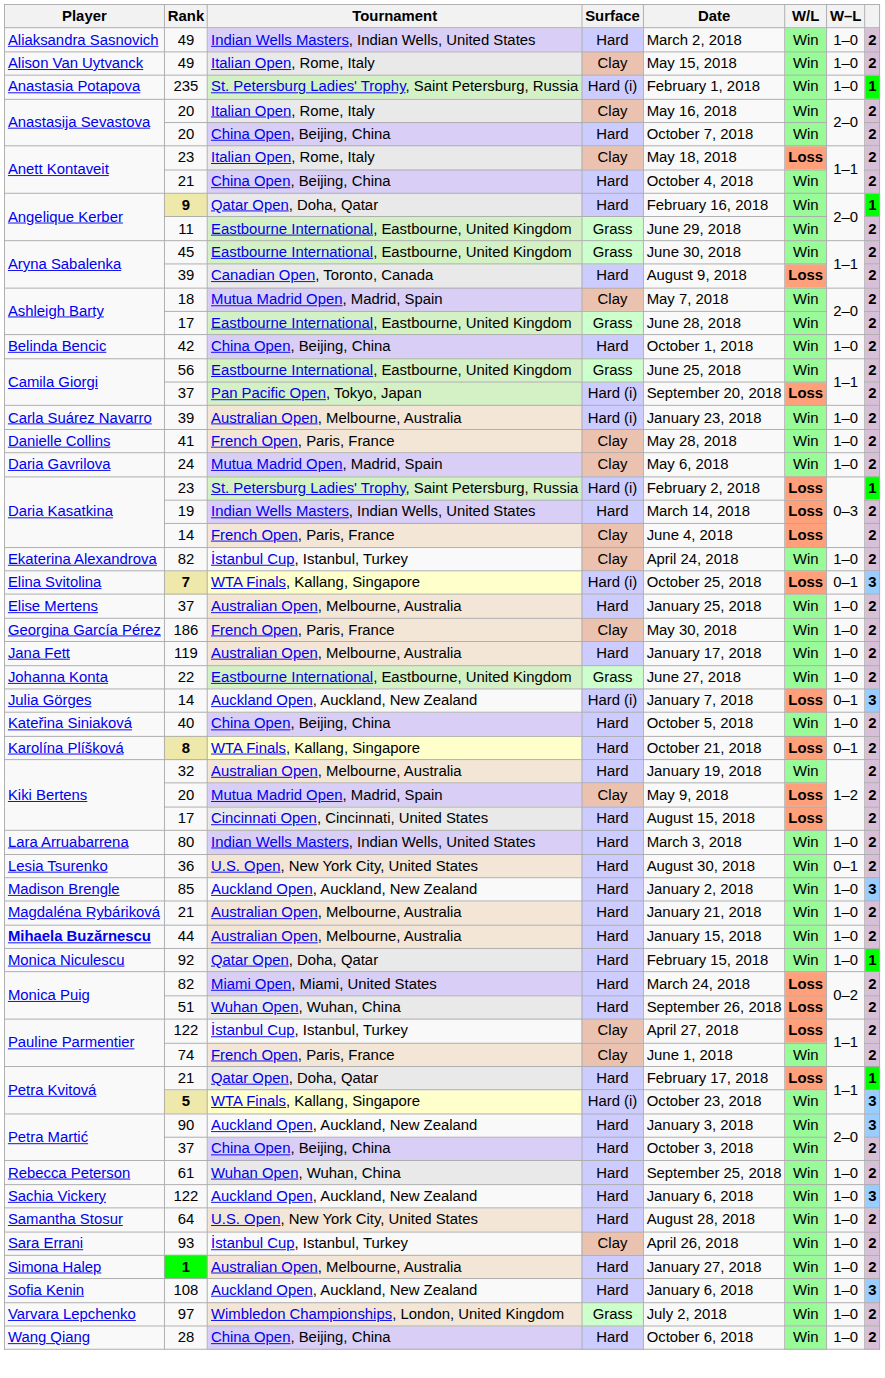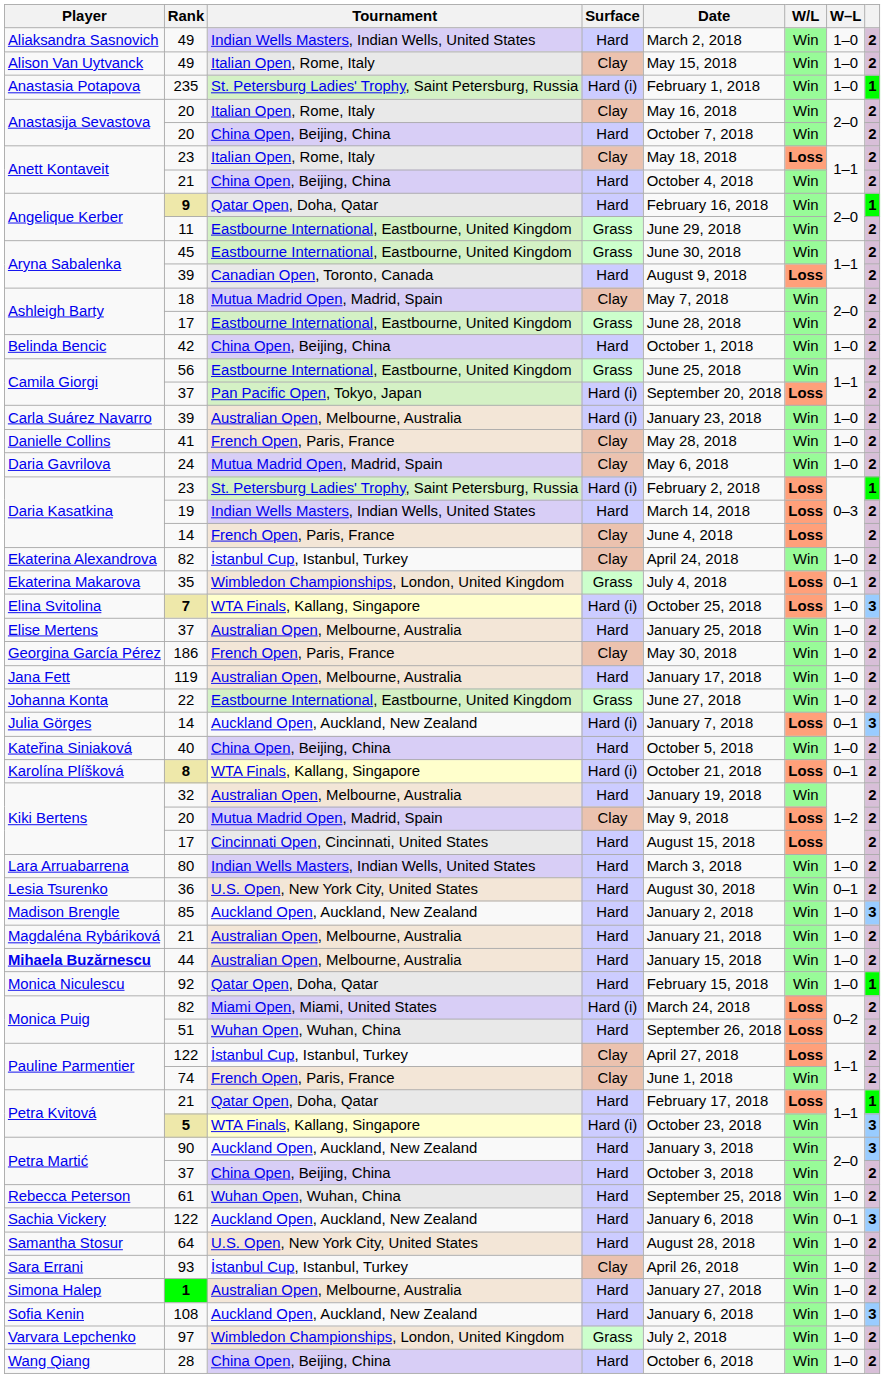 <table class="sortable wikitable">
 <tr>
 <th>Player</th>
 <th>Rank</th>
 <th>Tournament</th>
 <th>Surface</th>
 <th>Date</th>
 <th>W/L</th>
 <th>W–L</th>
 <th></th>
 </tr>
 <tr>
 <td> <a href='#'>Aliaksandra Sasnovich</a></td>
 <td align=center>49</td>
 <td bgcolor=d8cef6><a href='#'>Indian Wells Masters</a>, Indian Wells, United States</td>
 <td align=center bgcolor=CCCCFF>Hard</td>
 <td>March 2, 2018</td>
 <td align=center bgcolor=98fb98>Win</td>
 <td align=center>1–0</td>
 <td align=center bgcolor=thistle><strong>2</strong></td>
 </tr>
 <tr>
 <td> <a href='#'>Alison Van Uytvanck</a></td>
 <td align=center>49</td>
 <td bgcolor=E9E9E9><a href='#'>Italian Open</a>, Rome, Italy</td>
 <td align=center bgcolor=EBC2AF>Clay</td>
 <td>May 15, 2018</td>
 <td align=center bgcolor=98fb98>Win</td>
 <td align=center>1–0</td>
 <td align=center bgcolor=thistle><strong>2</strong></td>
 </tr>
 <tr>
 <td> <a href='#'>Anastasia Potapova</a></td>
 <td align=center>235</td>
 <td bgcolor=D4F1C5><a href='#'>St. Petersburg Ladies' Trophy</a>, Saint Petersburg, Russia</td>
 <td align=center bgcolor=CCCCFF>Hard (i)</td>
 <td>February 1, 2018</td>
 <td align=center bgcolor=98fb98>Win</td>
 <td align=center>1–0</td>
 <td align=center bgcolor=lime><strong>1</strong></td>
 </tr>
 <tr>
 <td rowspan=2> <a href='#'>Anastasija Sevastova</a></td>
 <td align=center>20</td>
 <td bgcolor=E9E9E9><a href='#'>Italian Open</a>, Rome, Italy</td>
 <td align=center bgcolor=EBC2AF>Clay</td>
 <td>May 16, 2018</td>
 <td align=center bgcolor=98fb98>Win</td>
 <td rowspan=2 align=center>2–0</td>
 <td align=center bgcolor=thistle><strong>2</strong></td>
 </tr>
 <tr>
 <td align=center>20</td>
 <td bgcolor=d8cef6><a href='#'>China Open</a>, Beijing, China</td>
 <td align=center bgcolor=CCCCFF>Hard</td>
 <td>October 7, 2018</td>
 <td align=center bgcolor=98fb98>Win</td>
 <td align=center bgcolor=thistle><strong>2</strong></td>
 </tr>
 <tr>
 <td rowspan=2> <a href='#'>Anett Kontaveit</a></td>
 <td align=center>23</td>
 <td bgcolor=E9E9E9><a href='#'>Italian Open</a>, Rome, Italy</td>
 <td align=center bgcolor=EBC2AF>Clay</td>
 <td>May 18, 2018</td>
 <td align=center bgcolor=ffa07a><strong>Loss</strong></td>
 <td rowspan=2 align=center>1–1</td>
 <td align=center bgcolor=thistle><strong>2</strong></td>
 </tr>
 <tr>
 <td align=center>21</td>
 <td bgcolor=d8cef6><a href='#'>China Open</a>, Beijing, China</td>
 <td align=center bgcolor=CCCCFF>Hard</td>
 <td>October 4, 2018</td>
 <td align=center bgcolor=98fb98>Win</td>
 <td align=center bgcolor=thistle><strong>2</strong></td>
 </tr>
 <tr>
 <td rowspan=2> <a href='#'>Angelique Kerber</a></td>
 <td align=center bgcolor=EEE8AA><strong>9</strong></td>
 <td bgcolor=E9E9E9><a href='#'>Qatar Open</a>, Doha, Qatar</td>
 <td align=center bgcolor=CCCCFF>Hard</td>
 <td>February 16, 2018</td>
 <td align=center bgcolor=98fb98>Win</td>
 <td rowspan=2 align=center>2–0</td>
 <td align=center bgcolor=lime><strong>1</strong></td>
 </tr>
 <tr>
 <td align=center>11</td>
 <td bgcolor=D4F1C5><a href='#'>Eastbourne International</a>, Eastbourne, United Kingdom</td>
 <td align=center bgcolor=CCFFCC>Grass</td>
 <td>June 29, 2018</td>
 <td align=center bgcolor=98fb98>Win</td>
 <td align=center bgcolor=thistle><strong>2</strong></td>
 </tr>
 <tr>
 <td rowspan=2> <a href='#'>Aryna Sabalenka</a></td>
 <td align=center>45</td>
 <td bgcolor=D4F1C5><a href='#'>Eastbourne International</a>, Eastbourne, United Kingdom</td>
 <td align=center bgcolor=CCFFCC>Grass</td>
 <td>June 30, 2018</td>
 <td align=center bgcolor=98fb98>Win</td>
 <td rowspan=2 align=center>1–1</td>
 <td align=center bgcolor=thistle><strong>2</strong></td>
 </tr>
 <tr>
 <td align=center>39</td>
 <td bgcolor=E9E9E9><a href='#'>Canadian Open</a>, Toronto, Canada</td>
 <td align=center bgcolor=CCCCFF>Hard</td>
 <td>August 9, 2018</td>
 <td align=center bgcolor=ffa07a><strong>Loss</strong></td>
 <td align=center bgcolor=thistle><strong>2</strong></td>
 </tr>
 <tr>
 <td rowspan=2> <a href='#'>Ashleigh Barty</a></td>
 <td align=center>18</td>
 <td bgcolor=d8cef6><a href='#'>Mutua Madrid Open</a>, Madrid, Spain</td>
 <td align=center bgcolor=EBC2AF>Clay</td>
 <td>May 7, 2018</td>
 <td align=center bgcolor=98fb98>Win</td>
 <td rowspan=2 align=center>2–0</td>
 <td align=center bgcolor=thistle><strong>2</strong></td>
 </tr>
 <tr>
 <td align=center>17</td>
 <td bgcolor=D4F1C5><a href='#'>Eastbourne International</a>, Eastbourne, United Kingdom</td>
 <td align=center bgcolor=CCFFCC>Grass</td>
 <td>June 28, 2018</td>
 <td align=center bgcolor=98fb98>Win</td>
 <td align=center bgcolor=thistle><strong>2</strong></td>
 </tr>
 <tr>
 <td> <a href='#'>Belinda Bencic</a></td>
 <td align=center>42</td>
 <td bgcolor=d8cef6><a href='#'>China Open</a>, Beijing, China</td>
 <td align=center bgcolor=CCCCFF>Hard</td>
 <td>October 1, 2018</td>
 <td align=center bgcolor=98fb98>Win</td>
 <td align=center>1–0</td>
 <td align=center bgcolor=thistle><strong>2</strong></td>
 </tr>
 <tr>
 <td rowspan=2> <a href='#'>Camila Giorgi</a></td>
 <td align=center>56</td>
 <td bgcolor=D4F1C5><a href='#'>Eastbourne International</a>, Eastbourne, United Kingdom</td>
 <td align=center bgcolor=CCFFCC>Grass</td>
 <td>June 25, 2018</td>
 <td align=center bgcolor=98fb98>Win</td>
 <td rowspan=2 align=center>1–1</td>
 <td align=center bgcolor=thistle><strong>2</strong></td>
 </tr>
 <tr>
 <td align=center>37</td>
 <td bgcolor=D4F1C5><a href='#'>Pan Pacific Open</a>, Tokyo, Japan</td>
 <td align=center bgcolor=CCCCFF>Hard (i)</td>
 <td>September 20, 2018</td>
 <td align=center bgcolor=ffa07a><strong>Loss</strong></td>
 <td align=center bgcolor=thistle><strong>2</strong></td>
 </tr>
 <tr>
 <td> <a href='#'>Carla Suárez Navarro</a></td>
 <td align=center>39</td>
 <td bgcolor=f3e6d7><a href='#'>Australian Open</a>, Melbourne, Australia</td>
 <td align=center bgcolor=CCCCFF>Hard (i)</td>
 <td>January 23, 2018</td>
 <td align=center bgcolor=98fb98>Win</td>
 <td align=center>1–0</td>
 <td align=center bgcolor=thistle><strong>2</strong></td>
 </tr>
 <tr>
 <td> <a href='#'>Danielle Collins</a></td>
 <td align=center>41</td>
 <td bgcolor=f3e6d7><a href='#'>French Open</a>, Paris, France</td>
 <td align=center bgcolor=EBC2AF>Clay</td>
 <td>May 28, 2018</td>
 <td align=center bgcolor=98fb98>Win</td>
 <td align=center>1–0</td>
 <td align=center bgcolor=thistle><strong>2</strong></td>
 </tr>
 <tr>
 <td> <a href='#'>Daria Gavrilova</a></td>
 <td align=center>24</td>
 <td bgcolor=d8cef6><a href='#'>Mutua Madrid Open</a>, Madrid, Spain</td>
 <td align=center bgcolor=EBC2AF>Clay</td>
 <td>May 6, 2018</td>
 <td align=center bgcolor=98fb98>Win</td>
 <td align=center>1–0</td>
 <td align=center bgcolor=thistle><strong>2</strong></td>
 </tr>
 <tr>
 <td rowspan=3> <a href='#'>Daria Kasatkina</a></td>
 <td align=center>23</td>
 <td bgcolor=D4F1C5><a href='#'>St. Petersburg Ladies' Trophy</a>, Saint Petersburg, Russia</td>
 <td align=center bgcolor=CCCCFF>Hard (i)</td>
 <td>February 2, 2018</td>
 <td align=center bgcolor=ffa07a><strong>Loss</strong></td>
 <td rowspan=3 align=center>0–3</td>
 <td align=center bgcolor=lime><strong>1</strong></td>
 </tr>
 <tr>
 <td align=center>19</td>
 <td bgcolor=d8cef6><a href='#'>Indian Wells Masters</a>, Indian Wells, United States</td>
 <td align=center bgcolor=CCCCFF>Hard</td>
 <td>March 14, 2018</td>
 <td align=center bgcolor=ffa07a><strong>Loss</strong></td>
 <td align=center bgcolor=thistle><strong>2</strong></td>
 </tr>
 <tr>
 <td align=center>14</td>
 <td bgcolor=f3e6d7><a href='#'>French Open</a>, Paris, France</td>
 <td align=center bgcolor=EBC2AF>Clay</td>
 <td>June 4, 2018</td>
 <td align=center bgcolor=ffa07a><strong>Loss</strong></td>
 <td align=center bgcolor=thistle><strong>2</strong></td>
 </tr>
 <tr>
 <td> <a href='#'>Ekaterina Alexandrova</a></td>
 <td align=center>82</td>
 <td><a href='#'>İstanbul Cup</a>, Istanbul, Turkey</td>
 <td align=center bgcolor=EBC2AF>Clay</td>
 <td>April 24, 2018</td>
 <td align=center bgcolor=98fb98>Win</td>
 <td align=center>1–0</td>
 <td align=center bgcolor=thistle><strong>2</strong></td>
 </tr>
 <tr>
+<td> <a href='#'>Ekaterina Makarova</a></td>
+<td align=center>35</td>
+<td bgcolor=f3e6d7><a href='#'>Wimbledon Championships</a>, London, United Kingdom</td>
+<td align=center bgcolor=CCFFCC>Grass</td>
+<td>July 4, 2018</td>
+<td align=center bgcolor=ffa07a><strong>Loss</strong></td>
+<td align=center>0–1</td>
+<td align=center bgcolor=thistle><strong>2</strong></td>
+</tr>
+<tr>
 <td> <a href='#'>Elina Svitolina</a></td>
 <td align=center bgcolor=EEE8AA><strong>7</strong></td>
 <td bgcolor=#ffc><a href='#'>WTA Finals</a>, Kallang, Singapore</td>
 <td align=center bgcolor=CCCCFF>Hard (i)</td>
 <td>October 25, 2018</td>
 <td align=center bgcolor=ffa07a><strong>Loss</strong></td>
-<td align=center>0–1</td>
+<td align=center>1–0</td>
 <td align=center bgcolor=99ccff><strong>3</strong></td>
 </tr>
 <tr>
 <td> <a href='#'>Elise Mertens</a></td>
 <td align=center>37</td>
 <td bgcolor=f3e6d7><a href='#'>Australian Open</a>, Melbourne, Australia</td>
 <td align=center bgcolor=CCCCFF>Hard</td>
 <td>January 25, 2018</td>
 <td align=center bgcolor=98fb98>Win</td>
 <td align=center>1–0</td>
 <td align=center bgcolor=thistle><strong>2</strong></td>
 </tr>
 <tr>
 <td> <a href='#'>Georgina García Pérez</a></td>
 <td align=center>186</td>
 <td bgcolor=f3e6d7><a href='#'>French Open</a>, Paris, France</td>
 <td align=center bgcolor=EBC2AF>Clay</td>
 <td>May 30, 2018</td>
 <td align=center bgcolor=98fb98>Win</td>
 <td align=center>1–0</td>
 <td align=center bgcolor=thistle><strong>2</strong></td>
 </tr>
 <tr>
 <td> <a href='#'>Jana Fett</a></td>
 <td align=center>119</td>
 <td bgcolor=f3e6d7><a href='#'>Australian Open</a>, Melbourne, Australia</td>
 <td align=center bgcolor=CCCCFF>Hard</td>
 <td>January 17, 2018</td>
 <td align=center bgcolor=98fb98>Win</td>
 <td align=center>1–0</td>
 <td align=center bgcolor=thistle><strong>2</strong></td>
 </tr>
 <tr>
 <td> <a href='#'>Johanna Konta</a></td>
 <td align=center>22</td>
 <td bgcolor=D4F1C5><a href='#'>Eastbourne International</a>, Eastbourne, United Kingdom</td>
 <td align=center bgcolor=CCFFCC>Grass</td>
 <td>June 27, 2018</td>
 <td align=center bgcolor=98fb98>Win</td>
 <td align=center>1–0</td>
 <td align=center bgcolor=thistle><strong>2</strong></td>
 </tr>
 <tr>
 <td> <a href='#'>Julia Görges</a></td>
 <td align=center>14</td>
 <td><a href='#'>Auckland Open</a>, Auckland, New Zealand</td>
 <td align=center bgcolor=CCCCFF>Hard (i)</td>
 <td>January 7, 2018</td>
 <td align=center bgcolor=ffa07a><strong>Loss</strong></td>
 <td align=center>0–1</td>
 <td align=center bgcolor=99ccff><strong>3</strong></td>
 </tr>
 <tr>
 <td> <a href='#'>Kateřina Siniaková</a></td>
 <td align=center>40</td>
 <td bgcolor=d8cef6><a href='#'>China Open</a>, Beijing, China</td>
 <td align=center bgcolor=CCCCFF>Hard</td>
 <td>October 5, 2018</td>
 <td align=center bgcolor=98fb98>Win</td>
 <td align=center>1–0</td>
 <td align=center bgcolor=thistle><strong>2</strong></td>
 </tr>
 <tr>
 <td> <a href='#'>Karolína Plíšková</a></td>
 <td align=center bgcolor=EEE8AA><strong>8</strong></td>
 <td bgcolor=#ffc><a href='#'>WTA Finals</a>, Kallang, Singapore</td>
-<td align=center bgcolor=CCCCFF>Hard</td>
+<td align=center bgcolor=CCCCFF>Hard (i)</td>
 <td>October 21, 2018</td>
 <td align=center bgcolor=ffa07a><strong>Loss</strong></td>
 <td align=center>0–1</td>
 <td align=center bgcolor=thistle><strong>2</strong></td>
 </tr>
 <tr>
 <td rowspan=3> <a href='#'>Kiki Bertens</a></td>
 <td align=center>32</td>
 <td bgcolor=f3e6d7><a href='#'>Australian Open</a>, Melbourne, Australia</td>
 <td align=center bgcolor=CCCCFF>Hard</td>
 <td>January 19, 2018</td>
 <td align=center bgcolor=98fb98>Win</td>
 <td rowspan=3 align=center>1–2</td>
 <td align=center bgcolor=thistle><strong>2</strong></td>
 </tr>
 <tr>
 <td align=center>20</td>
 <td bgcolor=d8cef6><a href='#'>Mutua Madrid Open</a>, Madrid, Spain</td>
 <td align=center bgcolor=EBC2AF>Clay</td>
 <td>May 9, 2018</td>
 <td align=center bgcolor=ffa07a><strong>Loss</strong></td>
 <td align=center bgcolor=thistle><strong>2</strong></td>
 </tr>
 <tr>
 <td align=center>17</td>
 <td bgcolor=E9E9E9><a href='#'>Cincinnati Open</a>, Cincinnati, United States</td>
 <td align=center bgcolor=CCCCFF>Hard</td>
 <td>August 15, 2018</td>
 <td align=center bgcolor=ffa07a><strong>Loss</strong></td>
 <td align=center bgcolor=thistle><strong>2</strong></td>
 </tr>
 <tr>
 <td> <a href='#'>Lara Arruabarrena</a></td>
 <td align=center>80</td>
 <td bgcolor=d8cef6><a href='#'>Indian Wells Masters</a>, Indian Wells, United States</td>
 <td align=center bgcolor=CCCCFF>Hard</td>
 <td>March 3, 2018</td>
 <td align=center bgcolor=98fb98>Win</td>
 <td align=center>1–0</td>
 <td align=center bgcolor=thistle><strong>2</strong></td>
 </tr>
 <tr>
 <td> <a href='#'>Lesia Tsurenko</a></td>
 <td align=center>36</td>
 <td bgcolor=f3e6d7><a href='#'>U.S. Open</a>, New York City, United States</td>
 <td align=center bgcolor=CCCCFF>Hard</td>
 <td>August 30, 2018</td>
 <td align=center bgcolor=98fb98>Win</td>
 <td align=center>0–1</td>
 <td align=center bgcolor=thistle><strong>2</strong></td>
 </tr>
 <tr>
 <td> <a href='#'>Madison Brengle</a></td>
 <td align=center>85</td>
 <td><a href='#'>Auckland Open</a>, Auckland, New Zealand</td>
 <td align=center bgcolor=CCCCFF>Hard</td>
 <td>January 2, 2018</td>
 <td align=center bgcolor=98fb98>Win</td>
 <td align=center>1–0</td>
 <td align=center bgcolor=99ccff><strong>3</strong></td>
 </tr>
 <tr>
 <td> <a href='#'>Magdaléna Rybáriková</a></td>
 <td align=center>21</td>
 <td bgcolor=f3e6d7><a href='#'>Australian Open</a>, Melbourne, Australia</td>
 <td align=center bgcolor=CCCCFF>Hard</td>
 <td>January 21, 2018</td>
 <td align=center bgcolor=98fb98>Win</td>
 <td align=center>1–0</td>
 <td align=center bgcolor=thistle><strong>2</strong></td>
 </tr>
 <tr>
 <td><strong> <a href='#'>Mihaela Buzărnescu</a></strong></td>
 <td align=center>44</td>
 <td bgcolor=f3e6d7><a href='#'>Australian Open</a>, Melbourne, Australia</td>
 <td align=center bgcolor=CCCCFF>Hard</td>
 <td>January 15, 2018</td>
 <td align=center bgcolor=98fb98>Win</td>
 <td align=center>1–0</td>
 <td align=center bgcolor=thistle><strong>2</strong></td>
 </tr>
 <tr>
 <td> <a href='#'>Monica Niculescu</a></td>
 <td align=center>92</td>
 <td bgcolor=E9E9E9><a href='#'>Qatar Open</a>, Doha, Qatar</td>
 <td align=center bgcolor=CCCCFF>Hard</td>
 <td>February 15, 2018</td>
 <td align=center bgcolor=98fb98>Win</td>
 <td align=center>1–0</td>
 <td align=center bgcolor=lime><strong>1</strong></td>
 </tr>
 <tr>
 <td rowspan=2> <a href='#'>Monica Puig</a></td>
 <td align=center>82</td>
 <td bgcolor=d8cef6><a href='#'>Miami Open</a>, Miami, United States</td>
-<td align=center bgcolor=CCCCFF>Hard</td>
+<td align=center bgcolor=CCCCFF>Hard (i)</td>
 <td>March 24, 2018</td>
 <td align=center bgcolor=ffa07a><strong>Loss</strong></td>
 <td rowspan=2 align=center>0–2</td>
 <td align=center bgcolor=thistle><strong>2</strong></td>
 </tr>
 <tr>
 <td align=center>51</td>
 <td bgcolor=E9E9E9><a href='#'>Wuhan Open</a>, Wuhan, China</td>
 <td align=center bgcolor=CCCCFF>Hard</td>
 <td>September 26, 2018</td>
 <td align=center bgcolor=ffa07a><strong>Loss</strong></td>
 <td align=center bgcolor=thistle><strong>2</strong></td>
 </tr>
 <tr>
 <td rowspan=2> <a href='#'>Pauline Parmentier</a></td>
 <td align=center>122</td>
 <td><a href='#'>İstanbul Cup</a>, Istanbul, Turkey</td>
 <td align=center bgcolor=EBC2AF>Clay</td>
 <td>April 27, 2018</td>
 <td align=center bgcolor=ffa07a><strong>Loss</strong></td>
 <td rowspan=2 align=center>1–1</td>
 <td align=center bgcolor=thistle><strong>2</strong></td>
 </tr>
 <tr>
 <td align=center>74</td>
 <td bgcolor=f3e6d7><a href='#'>French Open</a>, Paris, France</td>
 <td align=center bgcolor=EBC2AF>Clay</td>
 <td>June 1, 2018</td>
 <td align=center bgcolor=98fb98>Win</td>
 <td align=center bgcolor=thistle><strong>2</strong></td>
 </tr>
 <tr>
 <td rowspan=2> <a href='#'>Petra Kvitová</a></td>
 <td align=center>21</td>
 <td bgcolor=E9E9E9><a href='#'>Qatar Open</a>, Doha, Qatar</td>
 <td align=center bgcolor=CCCCFF>Hard</td>
 <td>February 17, 2018</td>
 <td align=center bgcolor=ffa07a><strong>Loss</strong></td>
 <td rowspan=2 align=center>1–1</td>
 <td align=center bgcolor=lime><strong>1</strong></td>
 </tr>
 <tr>
 <td align=center bgcolor=EEE8AA><strong>5</strong></td>
 <td bgcolor=#ffc><a href='#'>WTA Finals</a>, Kallang, Singapore</td>
 <td align=center bgcolor=CCCCFF>Hard (i)</td>
 <td>October 23, 2018</td>
 <td align=center bgcolor=98fb98>Win</td>
 <td align=center bgcolor=99ccff><strong>3</strong></td>
 </tr>
 <tr>
 <td rowspan=2> <a href='#'>Petra Martić</a></td>
 <td align=center>90</td>
 <td><a href='#'>Auckland Open</a>, Auckland, New Zealand</td>
 <td align=center bgcolor=CCCCFF>Hard</td>
 <td>January 3, 2018</td>
 <td align=center bgcolor=98fb98>Win</td>
 <td rowspan=2 align=center>2–0</td>
 <td align=center bgcolor=99ccff><strong>3</strong></td>
 </tr>
 <tr>
 <td align=center>37</td>
 <td bgcolor=d8cef6><a href='#'>China Open</a>, Beijing, China</td>
 <td align=center bgcolor=CCCCFF>Hard</td>
 <td>October 3, 2018</td>
 <td align=center bgcolor=98fb98>Win</td>
 <td align=center bgcolor=thistle><strong>2</strong></td>
 </tr>
 <tr>
 <td> <a href='#'>Rebecca Peterson</a></td>
 <td align=center>61</td>
 <td bgcolor=E9E9E9><a href='#'>Wuhan Open</a>, Wuhan, China</td>
 <td align=center bgcolor=CCCCFF>Hard</td>
 <td>September 25, 2018</td>
 <td align=center bgcolor=98fb98>Win</td>
 <td align=center>1–0</td>
 <td align=center bgcolor=thistle><strong>2</strong></td>
 </tr>
 <tr>
 <td> <a href='#'>Sachia Vickery</a></td>
 <td align=center>122</td>
 <td><a href='#'>Auckland Open</a>, Auckland, New Zealand</td>
 <td align=center bgcolor=CCCCFF>Hard</td>
 <td>January 6, 2018</td>
 <td align=center bgcolor=98fb98>Win</td>
-<td align=center>1–0</td>
+<td align=center>0–1</td>
 <td align=center bgcolor=99ccff><strong>3</strong></td>
 </tr>
 <tr>
 <td> <a href='#'>Samantha Stosur</a></td>
 <td align=center>64</td>
 <td bgcolor=f3e6d7><a href='#'>U.S. Open</a>, New York City, United States</td>
 <td align=center bgcolor=CCCCFF>Hard</td>
 <td>August 28, 2018</td>
 <td align=center bgcolor=98fb98>Win</td>
 <td align=center>1–0</td>
 <td align=center bgcolor=thistle><strong>2</strong></td>
 </tr>
 <tr>
 <td> <a href='#'>Sara Errani</a></td>
 <td align=center>93</td>
 <td><a href='#'>İstanbul Cup</a>, Istanbul, Turkey</td>
 <td align=center bgcolor=EBC2AF>Clay</td>
 <td>April 26, 2018</td>
 <td align=center bgcolor=98fb98>Win</td>
 <td align=center>1–0</td>
 <td align=center bgcolor=thistle><strong>2</strong></td>
 </tr>
 <tr>
 <td> <a href='#'>Simona Halep</a></td>
 <td align=center bgcolor=lime><strong>1</strong></td>
 <td bgcolor=f3e6d7><a href='#'>Australian Open</a>, Melbourne, Australia</td>
 <td align=center bgcolor=CCCCFF>Hard</td>
 <td>January 27, 2018</td>
 <td align=center bgcolor=98fb98>Win</td>
 <td align=center>1–0</td>
 <td align=center bgcolor=thistle><strong>2</strong></td>
 </tr>
 <tr>
 <td> <a href='#'>Sofia Kenin</a></td>
 <td align=center>108</td>
 <td><a href='#'>Auckland Open</a>, Auckland, New Zealand</td>
 <td align=center bgcolor=CCCCFF>Hard</td>
 <td>January 6, 2018</td>
 <td align=center bgcolor=98fb98>Win</td>
 <td align=center>1–0</td>
 <td align=center bgcolor=99ccff><strong>3</strong></td>
 </tr>
 <tr>
 <td> <a href='#'>Varvara Lepchenko</a></td>
 <td align=center>97</td>
 <td bgcolor=f3e6d7><a href='#'>Wimbledon Championships</a>, London, United Kingdom</td>
 <td align=center bgcolor=CCFFCC>Grass</td>
 <td>July 2, 2018</td>
 <td align=center bgcolor=98fb98>Win</td>
 <td align=center>1–0</td>
 <td align=center bgcolor=thistle><strong>2</strong></td>
 </tr>
 <tr>
 <td> <a href='#'>Wang Qiang</a></td>
 <td align=center>28</td>
 <td bgcolor=d8cef6><a href='#'>China Open</a>, Beijing, China</td>
 <td align=center bgcolor=CCCCFF>Hard</td>
 <td>October 6, 2018</td>
 <td align=center bgcolor=98fb98>Win</td>
 <td align=center>1–0</td>
 <td align=center bgcolor=thistle><strong>2</strong></td>
 </tr>
 </table>
